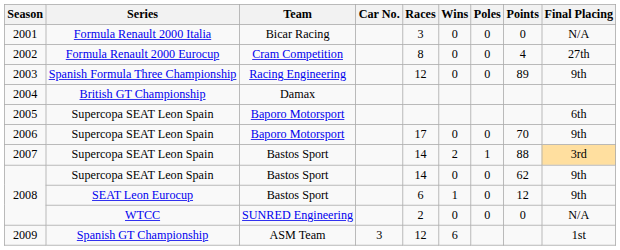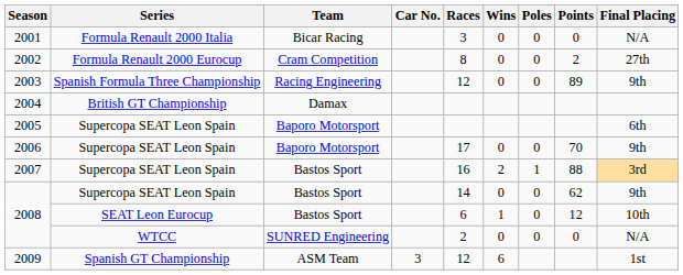 <table class="wikitable" style="font-size: 95%;">
 <tr>
 <th>Season</th>
 <th>Series</th>
 <th>Team</th>
 <th>Car No.</th>
 <th>Races</th>
 <th>Wins</th>
 <th>Poles</th>
 <th>Points</th>
 <th>Final Placing</th>
 </tr>
 <tr>
 <td align="center">2001</td>
 <td align="center"><a href='#'>Formula Renault 2000 Italia</a></td>
 <td align="center">Bicar Racing</td>
 <td align="center"></td>
 <td align="center">3</td>
 <td align="center">0</td>
 <td align="center">0</td>
 <td align="center">0</td>
 <td align="center">N/A</td>
 </tr>
 <tr>
 <td align="center">2002</td>
 <td align="center"><a href='#'>Formula Renault 2000 Eurocup</a></td>
 <td align="center"><a href='#'>Cram Competition</a></td>
 <td align="center"></td>
 <td align="center">8</td>
 <td align="center">0</td>
 <td align="center">0</td>
-<td align="center">4</td>
+<td align="center">2</td>
 <td align="center">27th</td>
 </tr>
 <tr>
 <td align="center">2003</td>
 <td align="center"><a href='#'>Spanish Formula Three Championship</a></td>
 <td align="center"><a href='#'>Racing Engineering</a></td>
 <td align="center"></td>
 <td align="center">12</td>
 <td align="center">0</td>
 <td align="center">0</td>
 <td align="center">89</td>
 <td align="center">9th</td>
 </tr>
 <tr>
 <td align="center">2004</td>
 <td align="center"><a href='#'>British GT Championship</a></td>
 <td align="center">Damax</td>
 <td align="center"></td>
 <td align="center"></td>
 <td align="center"></td>
 <td align="center"></td>
 <td align="center"></td>
 <td align="center"></td>
 </tr>
 <tr>
 <td align="center">2005</td>
 <td align="center">Supercopa SEAT Leon Spain</td>
 <td align="center"><a href='#'>Baporo Motorsport</a></td>
 <td align="center"></td>
 <td align="center"></td>
 <td align="center"></td>
 <td align="center"></td>
 <td align="center"></td>
 <td align="center">6th</td>
 </tr>
 <tr>
 <td align="center">2006</td>
 <td align="center">Supercopa SEAT Leon Spain</td>
 <td align="center"><a href='#'>Baporo Motorsport</a></td>
 <td align="center"></td>
 <td align="center">17</td>
 <td align="center">0</td>
 <td align="center">0</td>
 <td align="center">70</td>
 <td align="center">9th</td>
 </tr>
 <tr>
 <td align="center">2007</td>
 <td align="center">Supercopa SEAT Leon Spain</td>
 <td align="center">Bastos Sport</td>
 <td align="center"></td>
-<td align="center">14</td>
+<td align="center">16</td>
 <td align="center">2</td>
 <td align="center">1</td>
 <td align="center">88</td>
 <td align="center" style="background:#FFDF9F;">3rd</td>
 </tr>
 <tr>
 <td rowspan="3" align="center">2008</td>
 <td align="center">Supercopa SEAT Leon Spain</td>
 <td align="center">Bastos Sport</td>
 <td align="center"></td>
 <td align="center">14</td>
 <td align="center">0</td>
 <td align="center">0</td>
 <td align="center">62</td>
 <td align="center">9th</td>
 </tr>
 <tr>
 <td align="center"><a href='#'>SEAT Leon Eurocup</a></td>
 <td align="center">Bastos Sport</td>
 <td align="center"></td>
 <td align="center">6</td>
 <td align="center">1</td>
 <td align="center">0</td>
 <td align="center">12</td>
-<td align="center">9th</td>
+<td align="center">10th</td>
 </tr>
 <tr>
 <td align="center"><a href='#'>WTCC</a></td>
 <td align="center"><a href='#'>SUNRED Engineering</a></td>
 <td align="center"></td>
 <td align="center">2</td>
 <td align="center">0</td>
 <td align="center">0</td>
 <td align="center">0</td>
 <td align="center">N/A</td>
 </tr>
 <tr>
 <td align="center">2009</td>
 <td align="center"><a href='#'>Spanish GT Championship</a></td>
 <td align="center">ASM Team</td>
 <td align="center">3</td>
 <td align="center">12</td>
 <td align="center">6</td>
 <td align="center"></td>
 <td align="center"></td>
 <td align="center">1st</td>
 </tr>
 </table>
